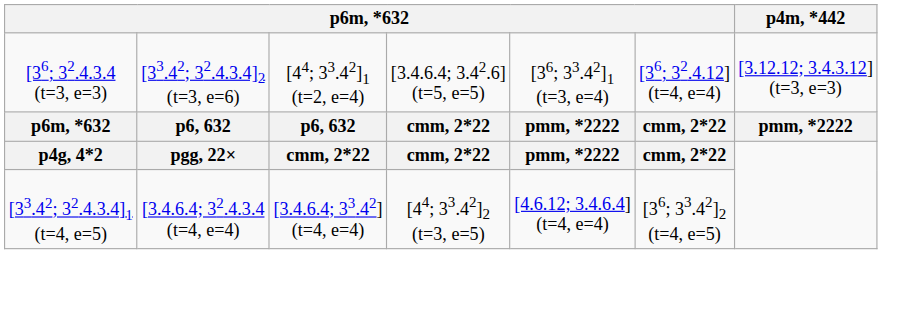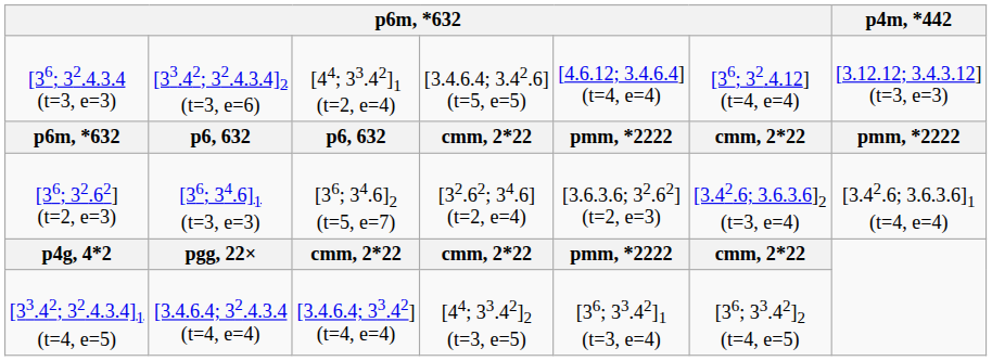 <table class="wikitable" style="text-align:center;">
 <tr valign=top>
 <th colspan=6>p6m, *632</th>
 <th>p4m, *442</th>
 </tr>
 <tr valign=top>
 <td><br><a href='#'>[3<sup>6</sup>; 3<sup>2</sup>.4.3.4</a><br>(t=3, e=3)</td>
 <td><br><a href='#'>[3<sup>3</sup>.4<sup>2</sup>; 3<sup>2</sup>.4.3.4]<sub>2</sub></a><br>(t=3, e=6)</td>
 <td><br>[4<sup>4</sup>; 3<sup>3</sup>.4<sup>2</sup>]<sub>1</sub><br>(t=2, e=4)</td>
 <td><br>[3.4.6.4; 3.4<sup>2</sup>.6]<br>(t=5, e=5)</td>
-<td><br>[3<sup>6</sup>; 3<sup>3</sup>.4<sup>2</sup>]<sub>1</sub><br>(t=3, e=4)</td>
+<td><br><a href='#'>[4.6.12; 3.4.6.4</a>]<br>(t=4, e=4)</td>
 <td><br><a href='#'>[3<sup>6</sup>; 3<sup>2</sup>.4.12</a>]<br>(t=4, e=4)</td>
 <td><br><a href='#'>[3.12.12; 3.4.3.12</a>]<br>(t=3, e=3)</td>
 </tr>
 <tr valign=top>
 <th>p6m, *632</th>
 <th>p6, 632</th>
 <th>p6, 632</th>
 <th>cmm, 2*22</th>
 <th>pmm, *2222</th>
 <th>cmm, 2*22</th>
 <th>pmm, *2222</th>
+</tr>
+<tr valign=top>
+<td><br><a href='#'>[3<sup>6</sup>; 3<sup>2</sup>.6<sup>2</sup></a>]<br>(t=2, e=3)</td>
+<td><br><a href='#'>[3<sup>6</sup>; 3<sup>4</sup>.6]<sub>1</sub></a><br>(t=3, e=3)</td>
+<td><br>[3<sup>6</sup>; 3<sup>4</sup>.6]<sub>2</sub><br>(t=5, e=7)</td>
+<td><br>[3<sup>2</sup>.6<sup>2</sup>; 3<sup>4</sup>.6]<br>(t=2, e=4)</td>
+<td><br>[3.6.3.6; 3<sup>2</sup>.6<sup>2</sup>]<br>(t=2, e=3)</td>
+<td><br><a href='#'>[3.4<sup>2</sup>.6; 3.6.3.6</a>]<sub>2</sub><br>(t=3, e=4)</td>
+<td><br>[3.4<sup>2</sup>.6; 3.6.3.6]<sub>1</sub><br>(t=4, e=4)</td>
 </tr>
 <tr valign=top>
 <th>p4g, 4*2</th>
 <th>pgg, 22×</th>
 <th>cmm, 2*22</th>
 <th>cmm, 2*22</th>
 <th>pmm, *2222</th>
 <th>cmm, 2*22</th>
 </tr>
 <tr valign=top>
 <td><br><a href='#'>[3<sup>3</sup>.4<sup>2</sup>; 3<sup>2</sup>.4.3.4]<sub>1</sub></a><br>(t=4, e=5)</td>
 <td><br><a href='#'>[3.4.6.4; 3<sup>2</sup>.4.3.4</a><br>(t=4, e=4)</td>
 <td><br><a href='#'>[3.4.6.4; 3<sup>3</sup>.4<sup>2</sup></a>]<br>(t=4, e=4)</td>
 <td><br>[4<sup>4</sup>; 3<sup>3</sup>.4<sup>2</sup>]<sub>2</sub><br>(t=3, e=5)</td>
-<td><br><a href='#'>[4.6.12; 3.4.6.4</a>]<br>(t=4, e=4)</td>
+<td><br>[3<sup>6</sup>; 3<sup>3</sup>.4<sup>2</sup>]<sub>1</sub><br>(t=3, e=4)</td>
 <td><br>[3<sup>6</sup>; 3<sup>3</sup>.4<sup>2</sup>]<sub>2</sub><br>(t=4, e=5)</td>
 </tr>
 </table>
